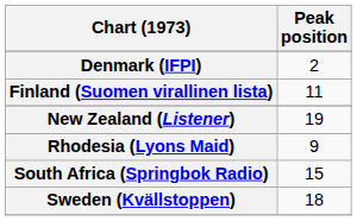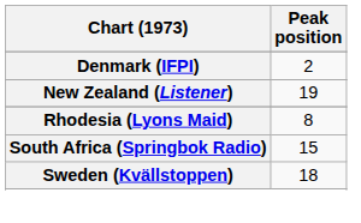 <table class="wikitable sortable plainrowheaders" style="text-align:center">
 <tr>
 <th>Chart (1973)</th>
 <th>Peak<br>position</th>
 </tr>
 <tr>
 </tr>
 <tr>
 </tr>
 <tr>
 </tr>
 <tr>
 <th scope="row">Denmark (<a href='#'>IFPI</a>)</th>
 <td>2</td>
 </tr>
 <tr>
-<th scope="row">Finland (<a href='#'>Suomen virallinen lista</a>)</th>
-<td>11</td>
-</tr>
-<tr>
 </tr>
 <tr>
 </tr>
 <tr>
 <th scope="row">New Zealand (<em><a href='#'>Listener</a></em>)</th>
 <td>19</td>
 </tr>
 <tr>
 </tr>
 <tr>
 <th scope="row">Rhodesia (<a href='#'>Lyons Maid</a>)</th>
-<td>9</td>
+<td>8</td>
 </tr>
 <tr>
 <th scope="row">South Africa (<a href='#'>Springbok Radio</a>)</th>
 <td>15</td>
 </tr>
 <tr>
 <th scope="row">Sweden (<a href='#'>Kvällstoppen</a>)</th>
 <td style="text-align:center;">18</td>
 </tr>
 <tr>
 </tr>
 <tr>
 </tr>
 </table>
